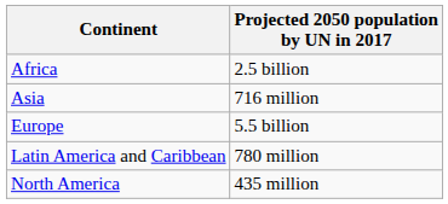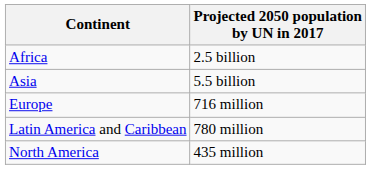 <table class="wikitable" style="float:right;">
 <tr>
 <th>Continent</th>
 <th>Projected 2050 population<br>by UN in 2017</th>
 </tr>
 <tr>
 <td><a href='#'>Africa</a></td>
 <td>2.5 billion</td>
 </tr>
 <tr>
 <td><a href='#'>Asia</a></td>
-<td>716 million</td>
+<td>5.5 billion</td>
 </tr>
 <tr>
 <td><a href='#'>Europe</a></td>
-<td>5.5 billion</td>
+<td>716 million</td>
 </tr>
 <tr>
 <td><a href='#'>Latin America</a> and <a href='#'>Caribbean</a></td>
 <td>780 million</td>
 </tr>
 <tr>
 <td><a href='#'>North America</a></td>
 <td>435 million</td>
 </tr>
 </table>
